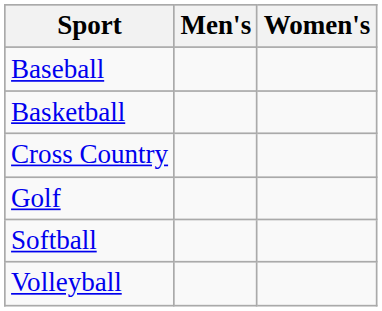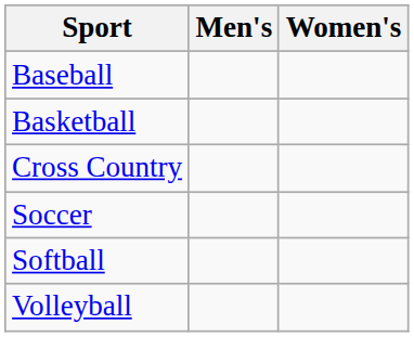 <table class="wikitable" style=>
 <tr>
 <th>Sport</th>
 <th>Men's</th>
 <th>Women's</th>
 </tr>
 <tr>
 <td><a href='#'>Baseball</a></td>
 <td></td>
 <td></td>
 </tr>
 <tr>
 <td><a href='#'>Basketball</a></td>
 <td></td>
 <td></td>
 </tr>
 <tr>
 <td><a href='#'>Cross Country</a></td>
 <td></td>
 <td></td>
 </tr>
 <tr>
-<td><a href='#'>Golf</a></td>
+<td><a href='#'>Soccer</a></td>
 <td></td>
 <td></td>
 </tr>
 <tr>
 <td><a href='#'>Softball</a></td>
 <td></td>
 <td></td>
 </tr>
 <tr>
 <td><a href='#'>Volleyball</a></td>
 <td></td>
 <td></td>
 </tr>
 </table>
